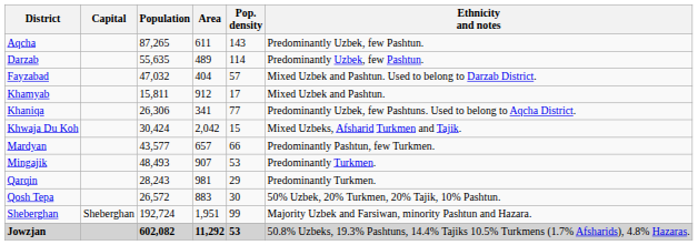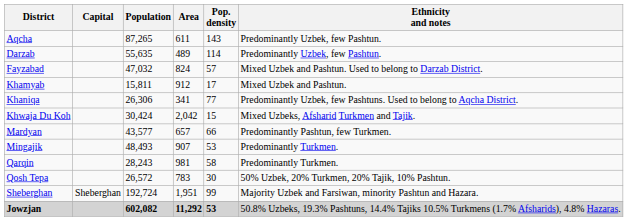 <table class="wikitable sortable">
 <tr>
 <th>District</th>
 <th>Capital</th>
 <th>Population</th>
 <th>Area</th>
 <th>Pop.<br>density</th>
 <th>Ethnicity<br>and notes</th>
 </tr>
 <tr>
 <td><a href='#'>Aqcha</a></td>
 <td></td>
 <td>87,265</td>
 <td>611</td>
 <td>143</td>
 <td>Predominantly Uzbek, few Pashtun.</td>
 </tr>
 <tr>
 <td><a href='#'>Darzab</a></td>
 <td></td>
 <td>55,635</td>
 <td>489</td>
 <td>114</td>
 <td>Predominantly <a href='#'>Uzbek</a>, few <a href='#'>Pashtun</a>.</td>
 </tr>
 <tr>
 <td><a href='#'>Fayzabad</a></td>
 <td></td>
 <td>47,032</td>
-<td>404</td>
+<td>824</td>
 <td>57</td>
 <td>Mixed Uzbek and Pashtun. Used to belong to <a href='#'>Darzab District</a>.</td>
 </tr>
 <tr>
 <td><a href='#'>Khamyab</a></td>
 <td></td>
 <td>15,811</td>
 <td>912</td>
 <td>17</td>
 <td>Mixed Uzbek and Pashtun.</td>
 </tr>
 <tr>
 <td><a href='#'>Khaniqa</a></td>
 <td></td>
 <td>26,306</td>
 <td>341</td>
 <td>77</td>
 <td>Predominantly Uzbek, few Pashtuns. Used to belong to <a href='#'>Aqcha District</a>.</td>
 </tr>
 <tr>
 <td><a href='#'>Khwaja Du Koh</a></td>
 <td></td>
 <td>30,424</td>
 <td>2,042</td>
 <td>15</td>
 <td>Mixed Uzbeks, <a href='#'>Afsharid</a> <a href='#'>Turkmen</a> and <a href='#'>Tajik</a>.</td>
 </tr>
 <tr>
 <td><a href='#'>Mardyan</a></td>
 <td></td>
 <td>43,577</td>
 <td>657</td>
 <td>66</td>
 <td>Predominantly Pashtun, few Turkmen.</td>
 </tr>
 <tr>
 <td><a href='#'>Mingajik</a></td>
 <td></td>
 <td>48,493</td>
 <td>907</td>
 <td>53</td>
 <td>Predominantly <a href='#'>Turkmen</a>.</td>
 </tr>
 <tr>
 <td><a href='#'>Qarqin</a></td>
 <td></td>
 <td>28,243</td>
 <td>981</td>
-<td>29</td>
+<td>58</td>
 <td>Predominantly Turkmen.</td>
 </tr>
 <tr>
 <td><a href='#'>Qosh Tepa</a></td>
 <td></td>
 <td>26,572</td>
-<td>883</td>
+<td>783</td>
 <td>30</td>
 <td>50% Uzbek, 20% Turkmen, 20% Tajik, 10% Pashtun.</td>
 </tr>
 <tr>
 <td><a href='#'>Sheberghan</a></td>
 <td>Sheberghan</td>
 <td>192,724</td>
 <td>1,951</td>
 <td>99</td>
 <td>Majority Uzbek and Farsiwan, minority Pashtun and Hazara.</td>
 </tr>
 <tr bgcolor="#d3d3d3">
 <td><strong>Jowzjan</strong></td>
 <td></td>
 <td><strong>602,082</strong></td>
 <td><strong>11,292</strong></td>
 <td><strong>53</strong></td>
 <td>50.8% Uzbeks, 19.3% Pashtuns, 14.4% Tajiks 10.5% Turkmens (1.7% <a href='#'>Afsharids</a>), 4.8% <a href='#'>Hazaras</a>.</td>
 </tr>
 </table>
